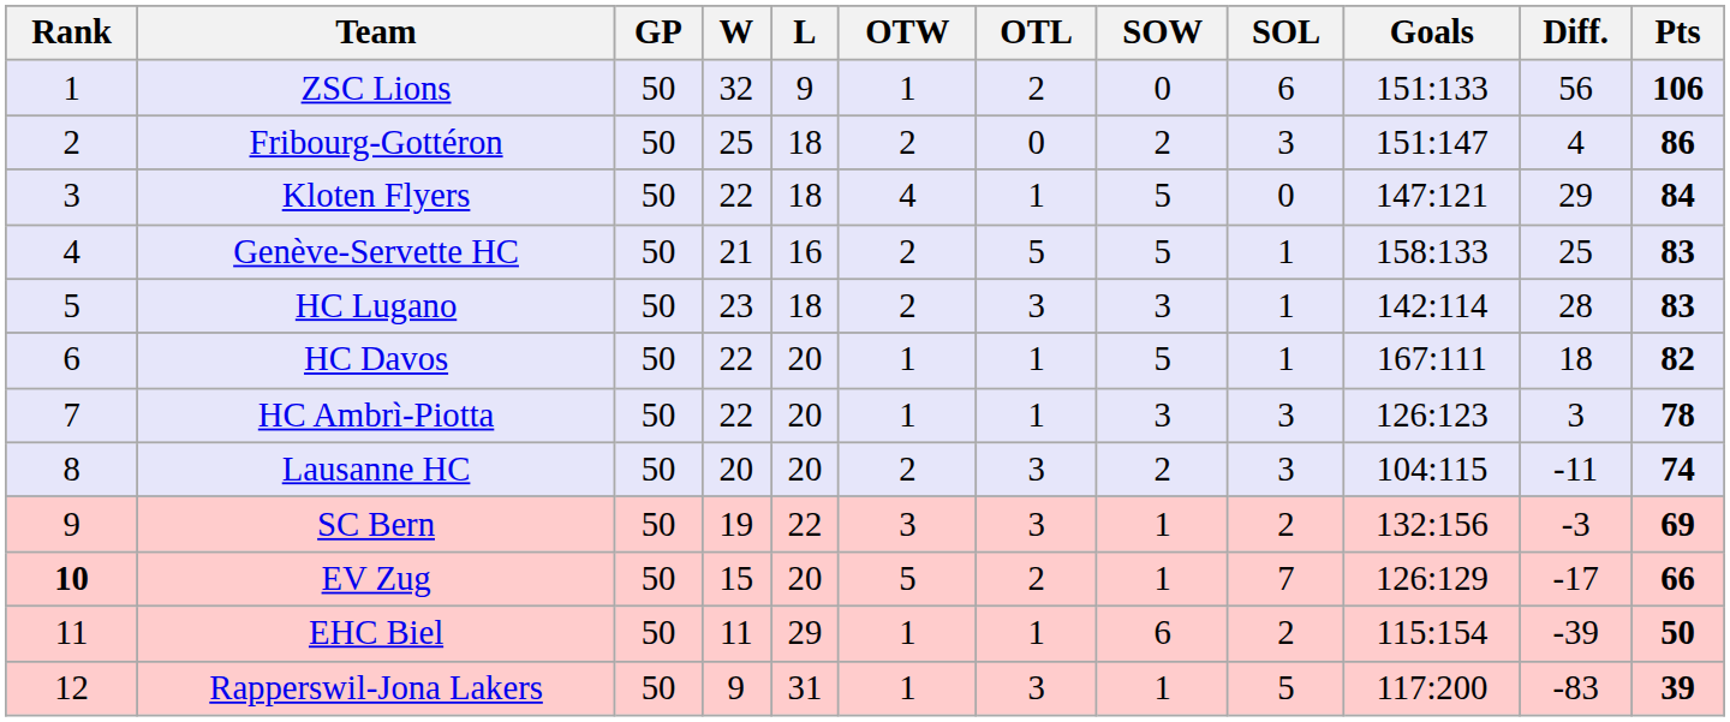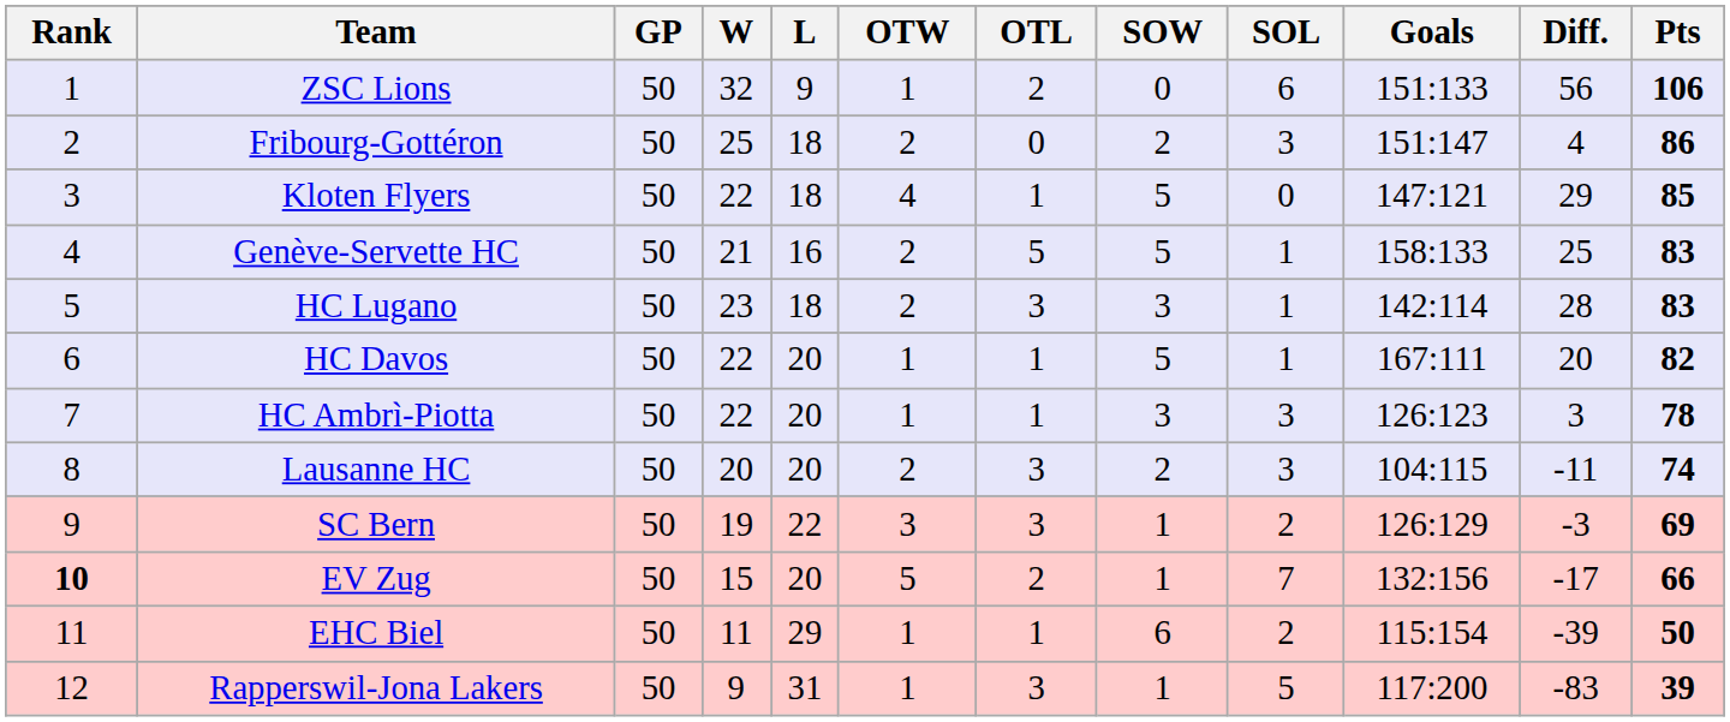 <table class="wikitable" width="800px" style="text-align: center;">
 <tr style="background-color:#c0c0c0;">
 <th>Rank</th>
 <th>Team</th>
 <th>GP</th>
 <th>W</th>
 <th>L</th>
 <th>OTW</th>
 <th>OTL</th>
 <th>SOW</th>
 <th>SOL</th>
 <th>Goals</th>
 <th>Diff.</th>
 <th>Pts</th>
 </tr>
 <tr bgcolor="#e6e6fa">
 <td>1</td>
 <td><a href='#'>ZSC Lions</a></td>
 <td>50</td>
 <td>32</td>
 <td>9</td>
 <td>1</td>
 <td>2</td>
 <td>0</td>
 <td>6</td>
 <td>151:133</td>
 <td>56</td>
 <td><strong>106</strong></td>
 </tr>
 <tr bgcolor="#e6e6fa">
 <td>2</td>
 <td><a href='#'>Fribourg-Gottéron</a></td>
 <td>50</td>
 <td>25</td>
 <td>18</td>
 <td>2</td>
 <td>0</td>
 <td>2</td>
 <td>3</td>
 <td>151:147</td>
 <td>4</td>
 <td><strong>86</strong></td>
 </tr>
 <tr bgcolor="#e6e6fa">
 <td>3</td>
 <td><a href='#'>Kloten Flyers</a></td>
 <td>50</td>
 <td>22</td>
 <td>18</td>
 <td>4</td>
 <td>1</td>
 <td>5</td>
 <td>0</td>
 <td>147:121</td>
 <td>29</td>
-<td><strong>84</strong></td>
+<td><strong>85</strong></td>
 </tr>
 <tr bgcolor="#e6e6fa">
 <td>4</td>
 <td><a href='#'>Genève-Servette HC</a></td>
 <td>50</td>
 <td>21</td>
 <td>16</td>
 <td>2</td>
 <td>5</td>
 <td>5</td>
 <td>1</td>
 <td>158:133</td>
 <td>25</td>
 <td><strong>83</strong></td>
 </tr>
 <tr bgcolor="#e6e6fa">
 <td>5</td>
 <td><a href='#'>HC Lugano</a></td>
 <td>50</td>
 <td>23</td>
 <td>18</td>
 <td>2</td>
 <td>3</td>
 <td>3</td>
 <td>1</td>
 <td>142:114</td>
 <td>28</td>
 <td><strong>83</strong></td>
 </tr>
 <tr bgcolor="#e6e6fa">
 <td>6</td>
 <td><a href='#'>HC Davos</a></td>
 <td>50</td>
 <td>22</td>
 <td>20</td>
 <td>1</td>
 <td>1</td>
 <td>5</td>
 <td>1</td>
 <td>167:111</td>
-<td>18</td>
+<td>20</td>
 <td><strong>82</strong></td>
 </tr>
 <tr bgcolor="#e6e6fa">
 <td>7</td>
 <td><a href='#'>HC Ambrì-Piotta</a></td>
 <td>50</td>
 <td>22</td>
 <td>20</td>
 <td>1</td>
 <td>1</td>
 <td>3</td>
 <td>3</td>
 <td>126:123</td>
 <td>3</td>
 <td><strong>78</strong></td>
 </tr>
 <tr bgcolor="#e6e6fa">
 <td>8</td>
 <td><a href='#'>Lausanne HC</a></td>
 <td>50</td>
 <td>20</td>
 <td>20</td>
 <td>2</td>
 <td>3</td>
 <td>2</td>
 <td>3</td>
 <td>104:115</td>
 <td>-11</td>
 <td><strong>74</strong></td>
 </tr>
 <tr bgcolor="#ffcccc">
 <td>9</td>
 <td><a href='#'>SC Bern</a></td>
 <td>50</td>
 <td>19</td>
 <td>22</td>
 <td>3</td>
 <td>3</td>
 <td>1</td>
 <td>2</td>
-<td>132:156</td>
+<td>126:129</td>
 <td>-3</td>
 <td><strong>69</strong></td>
 </tr>
 <tr bgcolor="#ffcccc">
 <td><strong>10</strong></td>
 <td><a href='#'>EV Zug</a></td>
 <td>50</td>
 <td>15</td>
 <td>20</td>
 <td>5</td>
 <td>2</td>
 <td>1</td>
 <td>7</td>
-<td>126:129</td>
+<td>132:156</td>
 <td>-17</td>
 <td><strong>66</strong></td>
 </tr>
 <tr bgcolor="#ffcccc">
 <td>11</td>
 <td><a href='#'>EHC Biel</a></td>
 <td>50</td>
 <td>11</td>
 <td>29</td>
 <td>1</td>
 <td>1</td>
 <td>6</td>
 <td>2</td>
 <td>115:154</td>
 <td>-39</td>
 <td><strong>50</strong></td>
 </tr>
 <tr bgcolor="#ffcccc">
 <td>12</td>
 <td><a href='#'>Rapperswil-Jona Lakers</a></td>
 <td>50</td>
 <td>9</td>
 <td>31</td>
 <td>1</td>
 <td>3</td>
 <td>1</td>
 <td>5</td>
 <td>117:200</td>
 <td>-83</td>
 <td><strong>39</strong></td>
 </tr>
 </table>
